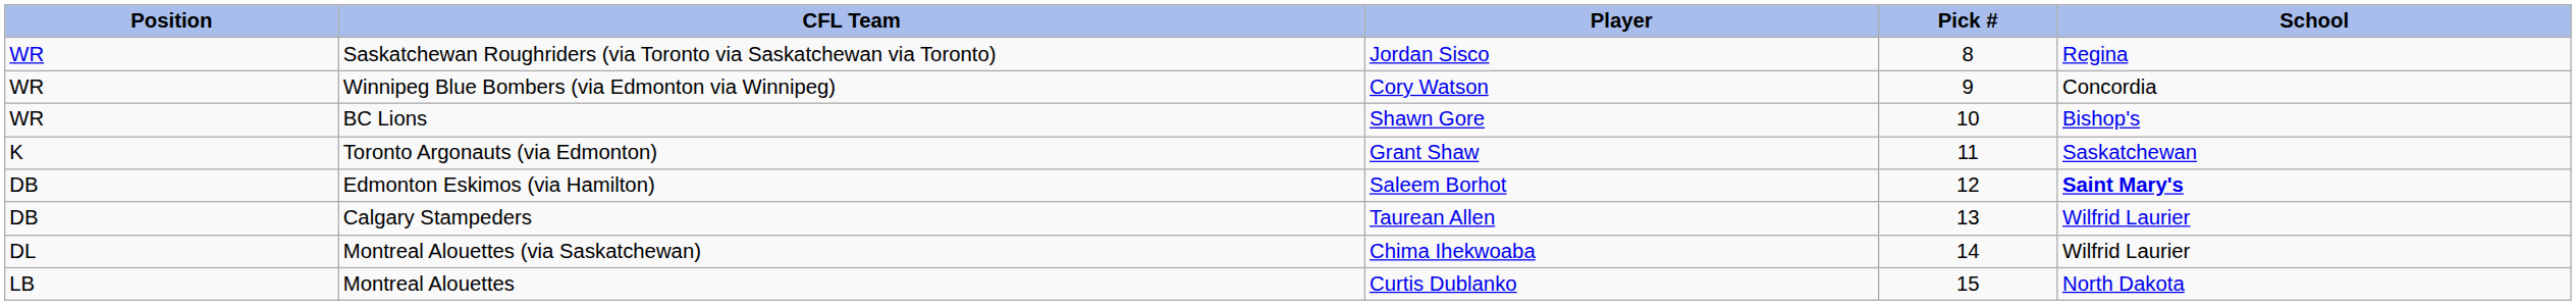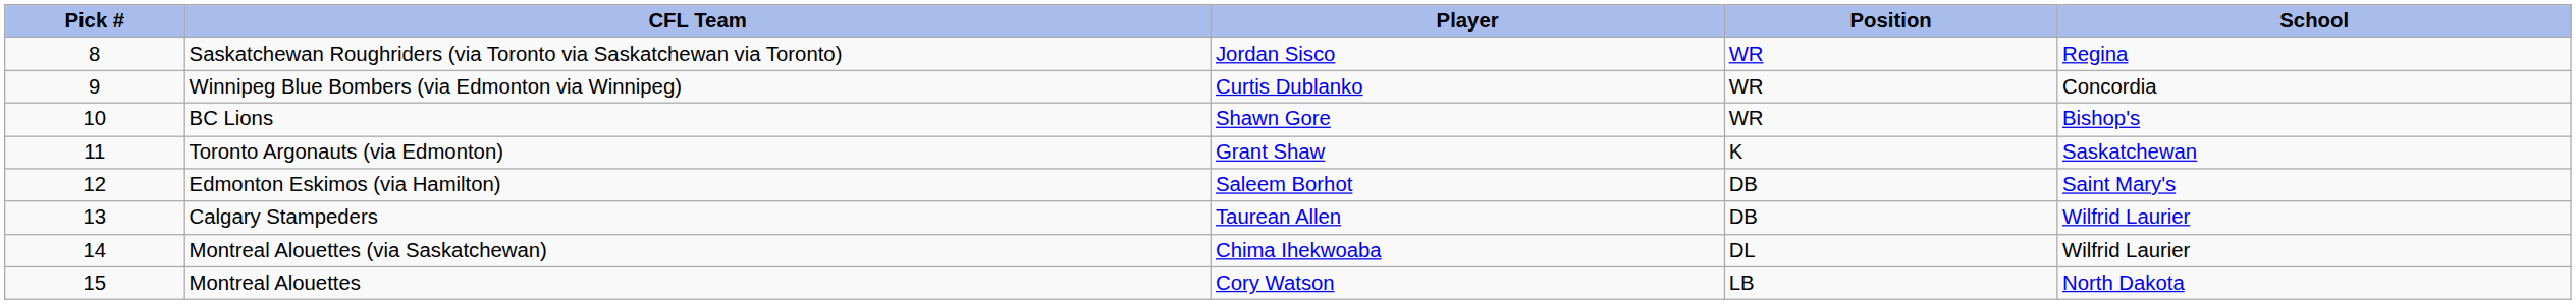 <table class="wikitable" style="width: 100%">
 <tr>
-<th width=13% style="background:#A8BDEC;">Position</th>
+<th style="background:#A8BDEC;" width=7%>Pick #</th>
 <th width=40% style="background:#A8BDEC;">CFL Team</th>
 <th width=20% style="background:#A8BDEC;">Player</th>
-<th style="background:#A8BDEC;" width=7%>Pick #</th>
+<th width=13% style="background:#A8BDEC;">Position</th>
 <th width=20% style="background:#A8BDEC;">School</th>
 </tr>
 <tr>
-<td><a href='#'>WR</a></td>
+<td align=center>8</td>
 <td>Saskatchewan Roughriders (via Toronto via Saskatchewan via Toronto)</td>
 <td><a href='#'>Jordan Sisco</a></td>
-<td align=center>8</td>
+<td><a href='#'>WR</a></td>
 <td><a href='#'>Regina</a></td>
 </tr>
 <tr>
+<td align=center>9</td>
+<td>Winnipeg Blue Bombers (via Edmonton via Winnipeg)</td>
+<td><a href='#'>Curtis Dublanko</a></td>
 <td>WR</td>
-<td>Winnipeg Blue Bombers (via Edmonton via Winnipeg)</td>
-<td><a href='#'>Cory Watson</a></td>
-<td align=center>9</td>
 <td>Concordia</td>
 </tr>
 <tr>
-<td>WR</td>
+<td align=center>10</td>
 <td>BC Lions</td>
 <td><a href='#'>Shawn Gore</a></td>
-<td align=center>10</td>
+<td>WR</td>
 <td><a href='#'>Bishop's</a></td>
 </tr>
 <tr>
-<td>K</td>
+<td align=center>11</td>
 <td>Toronto Argonauts (via Edmonton)</td>
 <td><a href='#'>Grant Shaw</a></td>
-<td align=center>11</td>
+<td>K</td>
 <td><a href='#'>Saskatchewan</a></td>
 </tr>
 <tr>
-<td>DB</td>
+<td align=center>12</td>
 <td>Edmonton Eskimos (via Hamilton)</td>
 <td><a href='#'>Saleem Borhot</a></td>
-<td align=center>12</td>
-<td><strong><a href='#'>Saint Mary's</a></strong></td>
+<td>DB</td>
+<td><a href='#'>Saint Mary's</a></td>
 </tr>
 <tr>
-<td>DB</td>
+<td align=center>13</td>
 <td>Calgary Stampeders</td>
 <td><a href='#'>Taurean Allen</a></td>
-<td align=center>13</td>
+<td>DB</td>
 <td><a href='#'>Wilfrid Laurier</a></td>
 </tr>
 <tr>
-<td>DL</td>
+<td align=center>14</td>
 <td>Montreal Alouettes (via Saskatchewan)</td>
 <td><a href='#'>Chima Ihekwoaba</a></td>
-<td align=center>14</td>
+<td>DL</td>
 <td>Wilfrid Laurier</td>
 </tr>
 <tr>
+<td align=center>15</td>
+<td>Montreal Alouettes</td>
+<td><a href='#'>Cory Watson</a></td>
 <td>LB</td>
-<td>Montreal Alouettes</td>
-<td><a href='#'>Curtis Dublanko</a></td>
-<td align=center>15</td>
 <td><a href='#'>North Dakota</a></td>
 </tr>
 </table>
